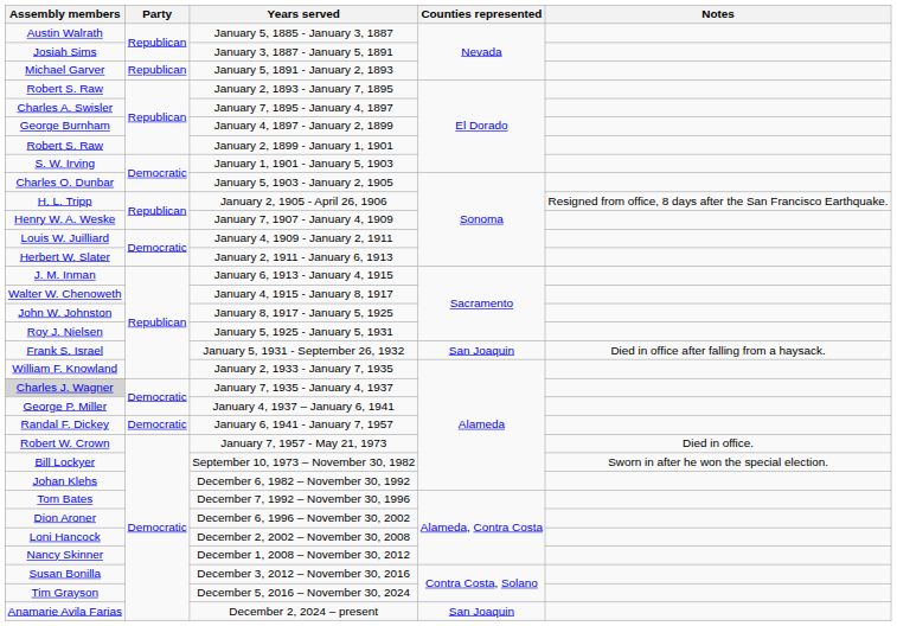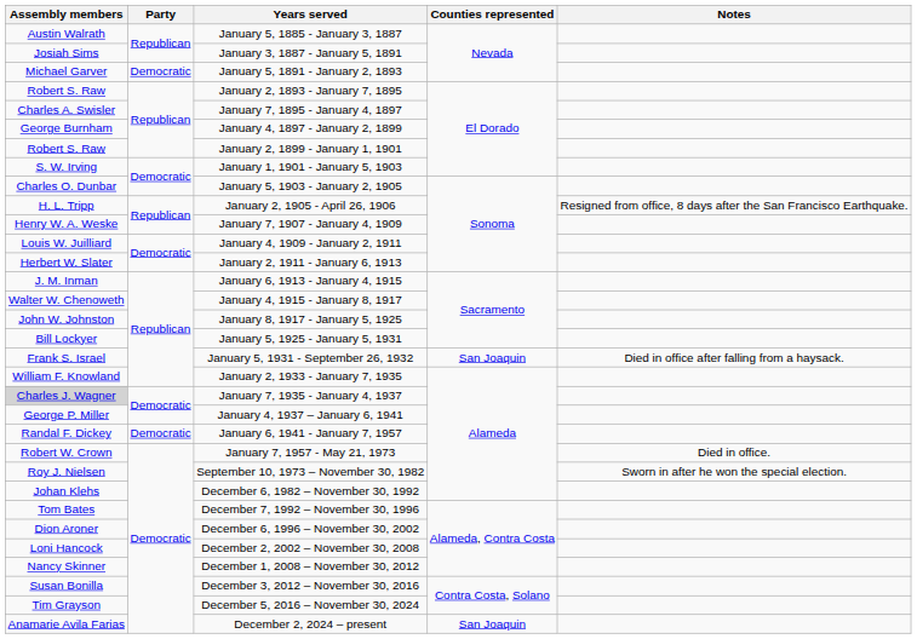 <table class=wikitable style="text-align:center">
 <tr>
 <th>Assembly members</th>
 <th>Party</th>
 <th>Years served</th>
 <th>Counties represented</th>
 <th>Notes</th>
 </tr>
 <tr>
 <td><a href='#'>Austin Walrath</a></td>
 <td rowspan=2 ><a href='#'>Republican</a></td>
 <td>January 5, 1885 - January 3, 1887</td>
 <td rowspan=3><a href='#'>Nevada</a></td>
 <td></td>
 </tr>
 <tr>
 <td><a href='#'>Josiah Sims</a></td>
 <td>January 3, 1887 - January 5, 1891</td>
 <td></td>
 </tr>
 <tr>
 <td><a href='#'>Michael Garver</a></td>
-<td><a href='#'>Republican</a></td>
+<td><a href='#'>Democratic</a></td>
 <td>January 5, 1891 - January 2, 1893</td>
 <td></td>
 </tr>
 <tr>
 <td><a href='#'>Robert S. Raw</a></td>
 <td rowspan=4 ><a href='#'>Republican</a></td>
 <td>January 2, 1893 - January 7, 1895</td>
 <td rowspan=5><a href='#'>El Dorado</a></td>
 <td></td>
 </tr>
 <tr>
 <td><a href='#'>Charles A. Swisler</a></td>
 <td>January 7, 1895 - January 4, 1897</td>
 <td></td>
 </tr>
 <tr>
 <td><a href='#'>George Burnham</a></td>
 <td>January 4, 1897 - January 2, 1899</td>
 <td></td>
 </tr>
 <tr>
 <td><a href='#'>Robert S. Raw</a></td>
 <td>January 2, 1899 - January 1, 1901</td>
 <td></td>
 </tr>
 <tr>
 <td><a href='#'>S. W. Irving</a></td>
 <td rowspan=2 ><a href='#'>Democratic</a></td>
 <td>January 1, 1901 - January 5, 1903</td>
 <td></td>
 </tr>
 <tr>
 <td><a href='#'>Charles O. Dunbar</a></td>
 <td>January 5, 1903 - January 2, 1905</td>
 <td rowspan=5><a href='#'>Sonoma</a></td>
 <td></td>
 </tr>
 <tr>
 <td><a href='#'>H. L. Tripp</a></td>
 <td rowspan=2 ><a href='#'>Republican</a></td>
 <td>January 2, 1905 - April 26, 1906</td>
 <td>Resigned from office, 8 days after the San Francisco Earthquake.</td>
 </tr>
 <tr>
 <td><a href='#'>Henry W. A. Weske</a></td>
 <td>January 7, 1907 - January 4, 1909</td>
 <td></td>
 </tr>
 <tr>
 <td><a href='#'>Louis W. Juilliard</a></td>
 <td rowspan=2 ><a href='#'>Democratic</a></td>
 <td>January 4, 1909 - January 2, 1911</td>
 <td></td>
 </tr>
 <tr>
 <td><a href='#'>Herbert W. Slater</a></td>
 <td>January 2, 1911 - January 6, 1913</td>
 <td></td>
 </tr>
 <tr>
 <td><a href='#'>J. M. Inman</a></td>
 <td rowspan=6 ><a href='#'>Republican</a></td>
 <td>January 6, 1913 - January 4, 1915</td>
 <td rowspan=4><a href='#'>Sacramento</a></td>
 <td></td>
 </tr>
 <tr>
 <td><a href='#'>Walter W. Chenoweth</a></td>
 <td>January 4, 1915 - January 8, 1917</td>
 <td></td>
 </tr>
 <tr>
 <td><a href='#'>John W. Johnston</a></td>
 <td>January 8, 1917 - January 5, 1925</td>
 <td></td>
 </tr>
 <tr>
-<td><a href='#'>Roy J. Nielsen</a></td>
+<td><a href='#'>Bill Lockyer</a></td>
 <td>January 5, 1925 - January 5, 1931</td>
 <td></td>
 </tr>
 <tr>
 <td><a href='#'>Frank S. Israel</a></td>
 <td>January 5, 1931 - September 26, 1932</td>
 <td><a href='#'>San Joaquin</a></td>
 <td>Died in office after falling from a haysack.</td>
 </tr>
 <tr>
 <td><a href='#'>William F. Knowland</a></td>
 <td>January 2, 1933 - January 7, 1935</td>
 <td rowspan=7><a href='#'>Alameda</a></td>
 <td></td>
 </tr>
 <tr>
 <td style="background: lightgrey;"><a href='#'>Charles J. Wagner</a></td>
 <td rowspan=2 ><a href='#'>Democratic</a></td>
 <td>January 7, 1935 - January 4, 1937</td>
 <td></td>
 </tr>
 <tr>
 <td><a href='#'>George P. Miller</a></td>
 <td>January 4, 1937 – January 6, 1941</td>
 <td></td>
 </tr>
 <tr>
 <td><a href='#'>Randal F. Dickey</a></td>
 <td><a href='#'>Democratic</a></td>
 <td>January 6, 1941 - January 7, 1957</td>
 <td></td>
 </tr>
 <tr>
 <td><a href='#'>Robert W. Crown</a></td>
 <td rowspan=10 ><a href='#'>Democratic</a></td>
 <td>January 7, 1957 - May 21, 1973</td>
 <td>Died in office.</td>
 </tr>
 <tr>
-<td><a href='#'>Bill Lockyer</a></td>
+<td><a href='#'>Roy J. Nielsen</a></td>
 <td>September 10, 1973 – November 30, 1982</td>
 <td>Sworn in after he won the special election.</td>
 </tr>
 <tr>
 <td><a href='#'>Johan Klehs</a></td>
 <td>December 6, 1982 – November 30, 1992</td>
 <td></td>
 </tr>
 <tr>
 <td><a href='#'>Tom Bates</a></td>
 <td>December 7, 1992 – November 30, 1996</td>
 <td rowspan=4><a href='#'>Alameda</a>, <a href='#'>Contra Costa</a></td>
 <td></td>
 </tr>
 <tr>
 <td><a href='#'>Dion Aroner</a></td>
 <td>December 6, 1996 – November 30, 2002</td>
 <td></td>
 </tr>
 <tr>
 <td><a href='#'>Loni Hancock</a></td>
 <td>December 2, 2002 – November 30, 2008</td>
 <td></td>
 </tr>
 <tr>
 <td><a href='#'>Nancy Skinner</a></td>
 <td>December 1, 2008 – November 30, 2012</td>
 <td></td>
 </tr>
 <tr>
 <td><a href='#'>Susan Bonilla</a></td>
 <td>December 3, 2012 – November 30, 2016</td>
 <td rowspan=2><a href='#'>Contra Costa</a>, <a href='#'>Solano</a></td>
 <td></td>
 </tr>
 <tr>
 <td><a href='#'>Tim Grayson</a></td>
 <td>December 5, 2016 – November 30, 2024</td>
 <td></td>
 </tr>
 <tr>
 <td><a href='#'>Anamarie Avila Farias</a></td>
 <td>December 2, 2024 – present</td>
 <td><a href='#'>San Joaquin</a></td>
 <td></td>
 </tr>
 </table>
